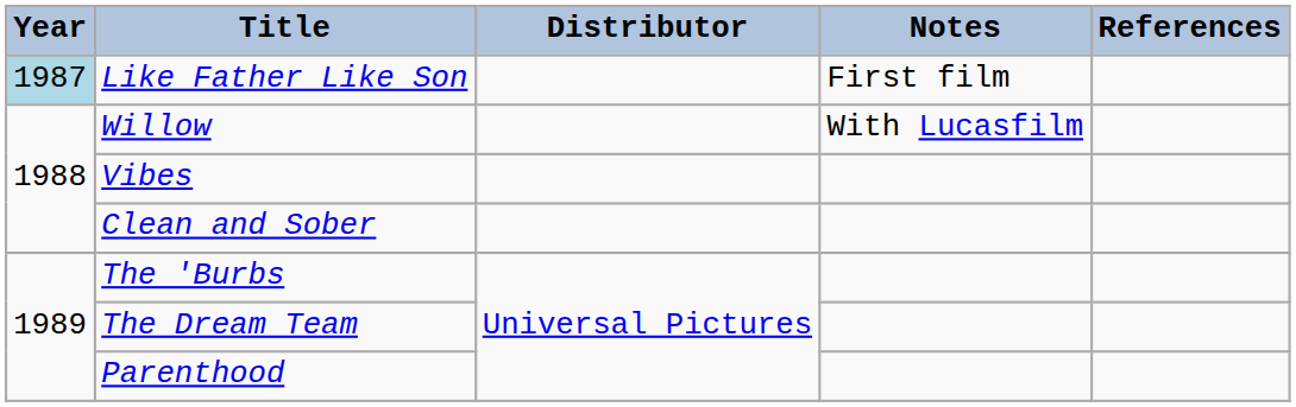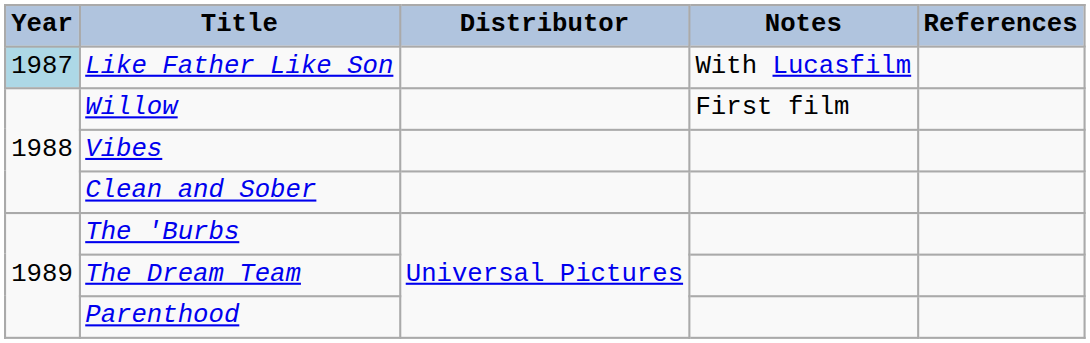 <table class="wikitable" style="font-size:95%;">
 <tr style="text-align:left;">
 <th style="background:#B0C4DE;">Year</th>
 <th style="background:#B0C4DE;">Title</th>
 <th style="background:#B0C4DE;">Distributor</th>
 <th style="background:#B0C4DE;">Notes</th>
 <th style="background:#B0C4DE;">References</th>
 </tr>
 <tr>
 <td style="background: lightblue;">1987</td>
 <td><em><a href='#'>Like Father Like Son</a></em></td>
 <td></td>
-<td>First film</td>
+<td>With <a href='#'>Lucasfilm</a></td>
 <td></td>
 </tr>
 <tr>
 <td rowspan="3">1988</td>
 <td><em><a href='#'>Willow</a></em></td>
 <td></td>
-<td>With <a href='#'>Lucasfilm</a></td>
+<td>First film</td>
 <td></td>
 </tr>
 <tr>
 <td><em><a href='#'>Vibes</a></em></td>
 <td></td>
 <td></td>
 <td></td>
 </tr>
 <tr>
 <td><em><a href='#'>Clean and Sober</a></em></td>
 <td></td>
 <td></td>
 <td></td>
 </tr>
 <tr>
 <td rowspan="3">1989</td>
 <td><em><a href='#'>The 'Burbs</a></em></td>
 <td rowspan="3" style="text-align:center;"><a href='#'>Universal Pictures</a></td>
 <td></td>
 <td></td>
 </tr>
 <tr>
 <td><em><a href='#'>The Dream Team</a></em></td>
 <td></td>
 <td></td>
 </tr>
 <tr>
 <td><em><a href='#'>Parenthood</a></em></td>
 <td></td>
 <td></td>
 </tr>
 </table>
